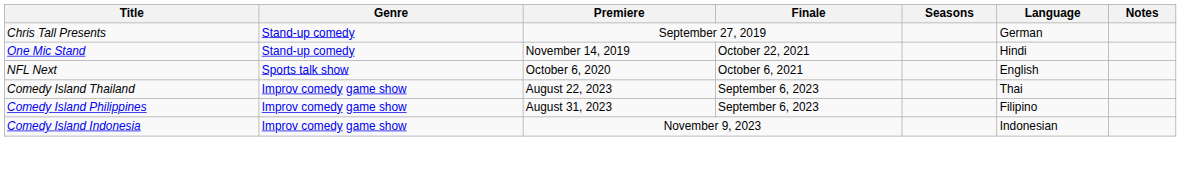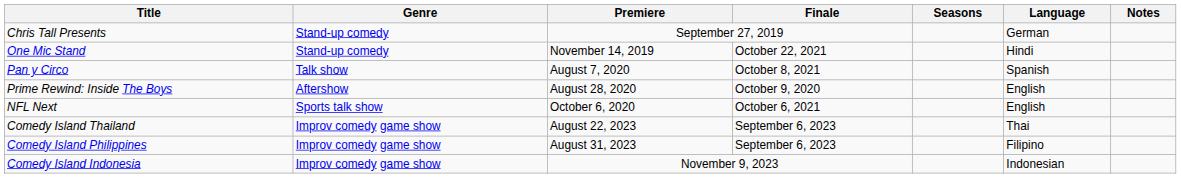 <table class="wikitable sortable" style="width:100%;">
 <tr>
 <th>Title</th>
 <th>Genre</th>
 <th>Premiere</th>
 <th>Finale</th>
 <th>Seasons</th>
 <th>Language</th>
 <th>Notes</th>
 </tr>
 <tr>
 <td><em>Chris Tall Presents</em></td>
 <td><a href='#'>Stand-up comedy</a></td>
 <td colspan="2" style="text-align:center">September 27, 2019</td>
 <td></td>
 <td>German</td>
 <td></td>
 </tr>
 <tr>
 <td><em><a href='#'>One Mic Stand</a></em></td>
 <td><a href='#'>Stand-up comedy</a></td>
 <td>November 14, 2019</td>
 <td>October 22, 2021</td>
 <td></td>
 <td>Hindi</td>
+<td></td>
+</tr>
+<tr>
+<td><em><a href='#'>Pan y Circo</a></em></td>
+<td><a href='#'>Talk show</a></td>
+<td>August 7, 2020</td>
+<td>October 8, 2021</td>
+<td></td>
+<td>Spanish</td>
+<td></td>
+</tr>
+<tr>
+<td><em>Prime Rewind: Inside <a href='#'>The Boys</a></em></td>
+<td><a href='#'>Aftershow</a></td>
+<td>August 28, 2020</td>
+<td>October 9, 2020</td>
+<td></td>
+<td>English</td>
 <td></td>
 </tr>
 <tr>
 <td><em>NFL Next</em></td>
 <td><a href='#'>Sports talk show</a></td>
 <td>October 6, 2020</td>
 <td>October 6, 2021</td>
 <td></td>
 <td>English</td>
 <td></td>
 </tr>
 <tr>
 <td><em>Comedy Island Thailand</em></td>
 <td><a href='#'>Improv comedy</a> <a href='#'>game show</a></td>
 <td>August 22, 2023</td>
 <td>September 6, 2023</td>
 <td></td>
 <td>Thai</td>
 <td></td>
 </tr>
 <tr>
 <td><em><a href='#'>Comedy Island Philippines</a></em></td>
 <td><a href='#'>Improv comedy</a> <a href='#'>game show</a></td>
 <td>August 31, 2023</td>
 <td>September 6, 2023</td>
 <td></td>
 <td>Filipino</td>
 <td></td>
 </tr>
 <tr>
 <td><em><a href='#'>Comedy Island Indonesia</a></em></td>
 <td><a href='#'>Improv comedy</a> <a href='#'>game show</a></td>
 <td colspan="2" style="text-align:center">November 9, 2023</td>
 <td></td>
 <td>Indonesian</td>
 <td></td>
 </tr>
 </table>
